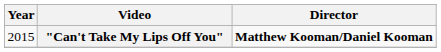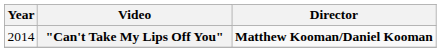 <table class="wikitable plainrowheaders">
 <tr>
 <th>Year</th>
 <th style="width:14em;">Video</th>
 <th>Director</th>
 </tr>
 <tr>
-<td>2015</td>
+<td>2014</td>
 <th scope="row">"Can't Take My Lips Off You"</th>
 <td><strong>Matthew Kooman/Daniel Kooman</strong></td>
 </tr>
 <tr>
 </tr>
 </table>
